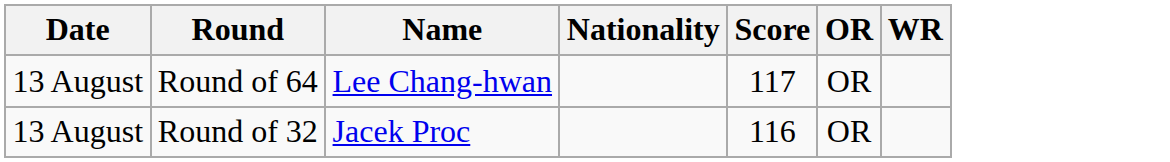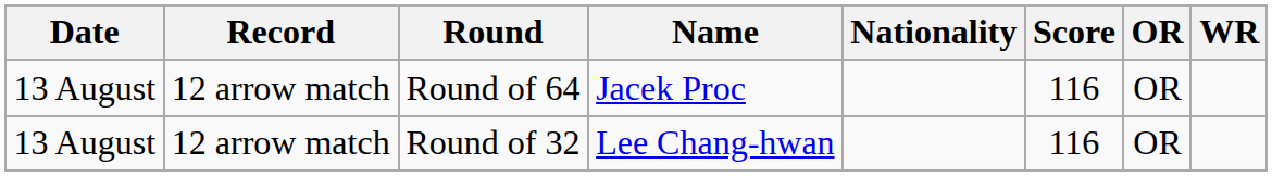 <table class=wikitable>
 <tr>
 <th>Date</th>
+<th>Record</th>
 <th>Round</th>
 <th>Name</th>
 <th>Nationality</th>
 <th>Score</th>
 <th>OR</th>
 <th>WR</th>
 </tr>
 <tr>
 <td>13 August</td>
+<td>12 arrow match</td>
 <td>Round of 64</td>
-<td><a href='#'>Lee Chang-hwan</a></td>
-<td align=left></td>
-<td align=center>117</td>
-<td align=center>OR</td>
-<td></td>
-</tr>
-<tr>
-<td>13 August</td>
-<td>Round of 32</td>
 <td><a href='#'>Jacek Proc</a></td>
 <td align=left></td>
 <td align=center>116</td>
 <td align=center>OR</td>
 <td></td>
 </tr>
+<tr>
+<td>13 August</td>
+<td>12 arrow match</td>
+<td>Round of 32</td>
+<td><a href='#'>Lee Chang-hwan</a></td>
+<td align=left></td>
+<td align=center>116</td>
+<td align=center>OR</td>
+<td></td>
+</tr>
 </table>
